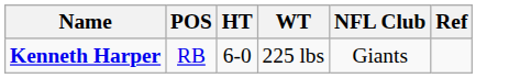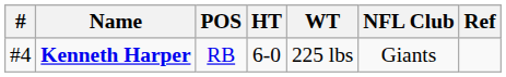 <table class="wikitable" style="text-align:center;">
 <tr style="background:#C0C0C0;">
+<th>#</th>
 <th>Name</th>
 <th>POS</th>
 <th>HT</th>
 <th>WT</th>
 <th>NFL Club</th>
 <th>Ref</th>
 </tr>
 <tr>
+<td>#4</td>
 <td><strong><a href='#'>Kenneth Harper</a></strong></td>
 <td><a href='#'>RB</a></td>
 <td>6-0</td>
 <td>225 lbs</td>
 <td>Giants</td>
 <td></td>
 </tr>
 </table>
